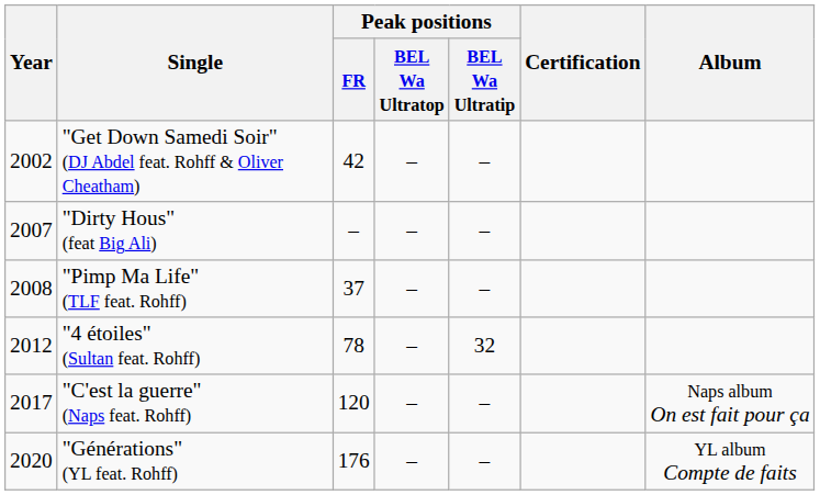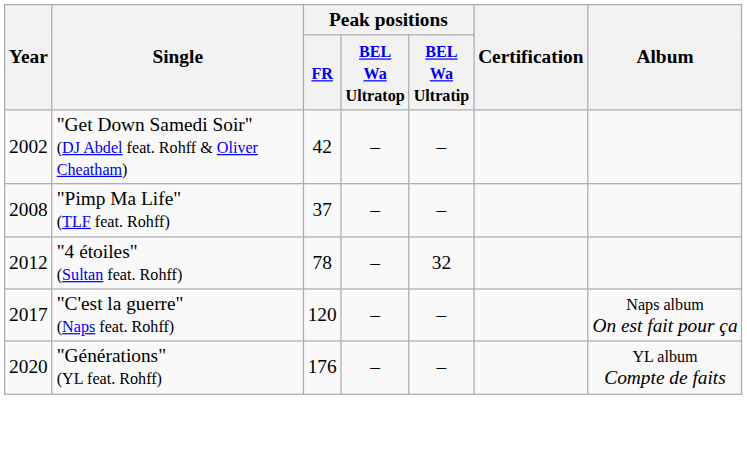 <table class="wikitable">
 <tr>
 <th align="center" rowspan="2" width="10">Year</th>
 <th align="center" rowspan="2" width="200">Single</th>
 <th align="center" colspan="3">Peak positions</th>
 <th align="center" rowspan="2" width="40">Certification</th>
 <th align="center" rowspan="2" width="120">Album</th>
 </tr>
 <tr>
 <th width="20"><small><a href='#'>FR</a></small><br></th>
 <th width="20"><small><a href='#'>BEL <br>Wa</a><br>Ultratop</small><br></th>
 <th width="20"><small><a href='#'>BEL <br>Wa</a><br>Ultratip</small><br></th>
 </tr>
 <tr>
 <td align="center">2002</td>
 <td>"Get Down Samedi Soir" <br><small>(<a href='#'>DJ Abdel</a> feat. Rohff & <a href='#'>Oliver Cheatham</a>)</small></td>
 <td align="center">42</td>
-<td align="center">–</td>
-<td align="center">–</td>
-<td align="center"></td>
-<td align="center"></td>
-</tr>
-<tr>
-<td align="center">2007</td>
-<td>"Dirty Hous" <br><small>(feat <a href='#'>Big Ali</a>)</small></td>
-<td align="center">–</td>
 <td align="center">–</td>
 <td align="center">–</td>
 <td align="center"></td>
 <td align="center"></td>
 </tr>
 <tr>
 <td align="center">2008</td>
 <td>"Pimp Ma Life" <br><small>(<a href='#'>TLF</a> feat. Rohff)</small></td>
 <td align="center">37</td>
 <td align="center">–</td>
 <td align="center">–</td>
 <td align="center"></td>
 <td align="center"></td>
 </tr>
 <tr>
 <td align="center">2012</td>
 <td>"4 étoiles" <br><small>(<a href='#'>Sultan</a> feat. Rohff)</small></td>
 <td align="center">78</td>
 <td align="center">–</td>
 <td align="center">32</td>
 <td align="center"></td>
 <td align="center"></td>
 </tr>
 <tr>
 <td align="center">2017</td>
 <td>"C'est la guerre" <br><small>(<a href='#'>Naps</a> feat. Rohff)</small></td>
 <td align="center">120</td>
 <td align="center">–</td>
 <td align="center">–</td>
 <td align="center"></td>
 <td align="center"><small>Naps album</small><br><em>On est fait pour ça</em></td>
 </tr>
 <tr>
 <td align="center">2020</td>
 <td>"Générations" <br><small>(YL feat. Rohff)</small></td>
 <td align="center">176</td>
 <td align="center">–</td>
 <td align="center">–</td>
 <td align="center"></td>
 <td align="center"><small>YL album</small><br><em>	Compte de faits</em></td>
 </tr>
 </table>
